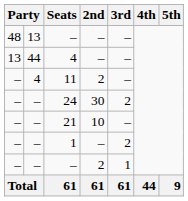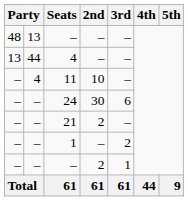 <table class="wikitable sortable" style="text-align:right;">
 <tr>
 <th colspan="2" style="text-align:left;">Party</th>
 <th>Seats</th>
 <th>2nd</th>
 <th>3rd</th>
 <th>4th</th>
 <th>5th</th>
 </tr>
 <tr>
 <td>48</td>
 <td>13</td>
 <td>–</td>
 <td>–</td>
 <td>–</td>
 </tr>
 <tr>
 <td>13</td>
 <td>44</td>
 <td>4</td>
 <td>–</td>
 <td>–</td>
 </tr>
 <tr>
 <td>–</td>
 <td>4</td>
 <td>11</td>
-<td>2</td>
+<td>10</td>
 <td>–</td>
 </tr>
 <tr>
 <td>–</td>
 <td>–</td>
 <td>24</td>
 <td>30</td>
-<td>2</td>
+<td>6</td>
 </tr>
 <tr>
 <td>–</td>
 <td>–</td>
 <td>21</td>
-<td>10</td>
+<td>2</td>
 <td>–</td>
 </tr>
 <tr>
 <td>–</td>
 <td>–</td>
 <td>1</td>
 <td>–</td>
 <td>2</td>
 </tr>
 <tr>
 <td>–</td>
 <td>–</td>
 <td>–</td>
 <td>2</td>
 <td>1</td>
 </tr>
 <tr>
 <th colspan="2" style="text-align:left;">Total</th>
 <th style="text-align:right;">61</th>
 <th style="text-align:right;">61</th>
 <th style="text-align:right;">61</th>
 <th style="text-align:right;">44</th>
 <th style="text-align:right;">9</th>
 </tr>
 </table>
